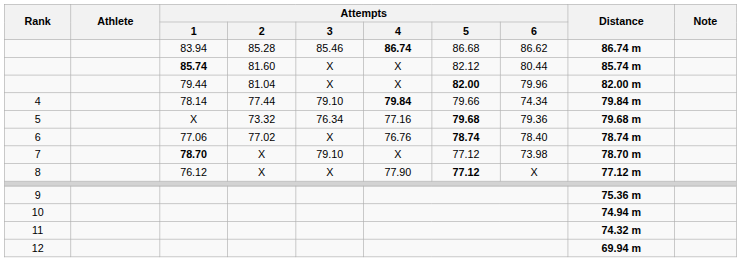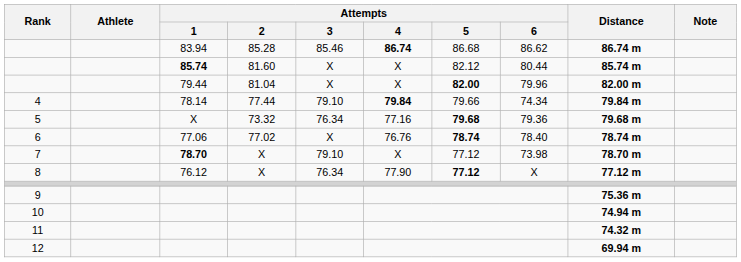 <table class="wikitable" style=" text-align:center; font-size:110%;" width="95%">
 <tr>
 <th rowspan="2">Rank</th>
 <th rowspan="2">Athlete</th>
 <th colspan="6">Attempts</th>
 <th rowspan="2">Distance</th>
 <th rowspan="2">Note</th>
 </tr>
 <tr>
 <th>1</th>
 <th>2</th>
 <th>3</th>
 <th>4</th>
 <th>5</th>
 <th>6</th>
 </tr>
 <tr>
 <td></td>
 <td align=left></td>
 <td>83.94</td>
 <td>85.28</td>
 <td>85.46</td>
 <td><strong>86.74</strong></td>
 <td>86.68</td>
 <td>86.62</td>
 <td><strong>86.74 m</strong></td>
 <td></td>
 </tr>
 <tr>
 <td></td>
 <td align=left></td>
 <td><strong>85.74</strong></td>
 <td>81.60</td>
 <td>X</td>
 <td>X</td>
 <td>82.12</td>
 <td>80.44</td>
 <td><strong>85.74 m</strong></td>
 <td></td>
 </tr>
 <tr>
 <td></td>
 <td align=left></td>
 <td>79.44</td>
 <td>81.04</td>
 <td>X</td>
 <td>X</td>
 <td><strong>82.00</strong></td>
 <td>79.96</td>
 <td><strong>82.00 m</strong></td>
 <td></td>
 </tr>
 <tr>
 <td>4</td>
 <td align=left></td>
 <td>78.14</td>
 <td>77.44</td>
 <td>79.10</td>
 <td><strong>79.84</strong></td>
 <td>79.66</td>
 <td>74.34</td>
 <td><strong>79.84 m</strong></td>
 <td></td>
 </tr>
 <tr>
 <td>5</td>
 <td align=left></td>
 <td>X</td>
 <td>73.32</td>
 <td>76.34</td>
 <td>77.16</td>
 <td><strong>79.68</strong></td>
 <td>79.36</td>
 <td><strong>79.68 m</strong></td>
 <td></td>
 </tr>
 <tr>
 <td>6</td>
 <td align=left></td>
 <td>77.06</td>
 <td>77.02</td>
 <td>X</td>
 <td>76.76</td>
 <td><strong>78.74</strong></td>
 <td>78.40</td>
 <td><strong>78.74 m</strong></td>
 <td></td>
 </tr>
 <tr>
 <td>7</td>
 <td align=left></td>
 <td><strong>78.70</strong></td>
 <td>X</td>
 <td>79.10</td>
 <td>X</td>
 <td>77.12</td>
 <td>73.98</td>
 <td><strong>78.70 m</strong></td>
 <td></td>
 </tr>
 <tr>
 <td>8</td>
 <td align=left></td>
 <td>76.12</td>
 <td>X</td>
-<td>X</td>
+<td>76.34</td>
 <td>77.90</td>
 <td><strong>77.12</strong></td>
 <td>X</td>
 <td><strong>77.12 m</strong></td>
 <td></td>
 </tr>
 <tr>
 <td colspan=10 bgcolor=lightgray></td>
 </tr>
 <tr>
 <td>9</td>
 <td align=left></td>
 <td></td>
 <td></td>
 <td></td>
 <td colspan=3></td>
 <td><strong>75.36 m</strong></td>
 <td></td>
 </tr>
 <tr>
 <td>10</td>
 <td align=left></td>
 <td></td>
 <td></td>
 <td></td>
 <td colspan=3></td>
 <td><strong>74.94 m</strong></td>
 <td></td>
 </tr>
 <tr>
 <td>11</td>
 <td align=left></td>
 <td></td>
 <td></td>
 <td></td>
 <td colspan=3></td>
 <td><strong>74.32 m</strong></td>
 <td></td>
 </tr>
 <tr>
 <td>12</td>
 <td align=left></td>
 <td></td>
 <td></td>
 <td></td>
 <td colspan=3></td>
 <td><strong>69.94 m</strong></td>
 <td></td>
 </tr>
 </table>
